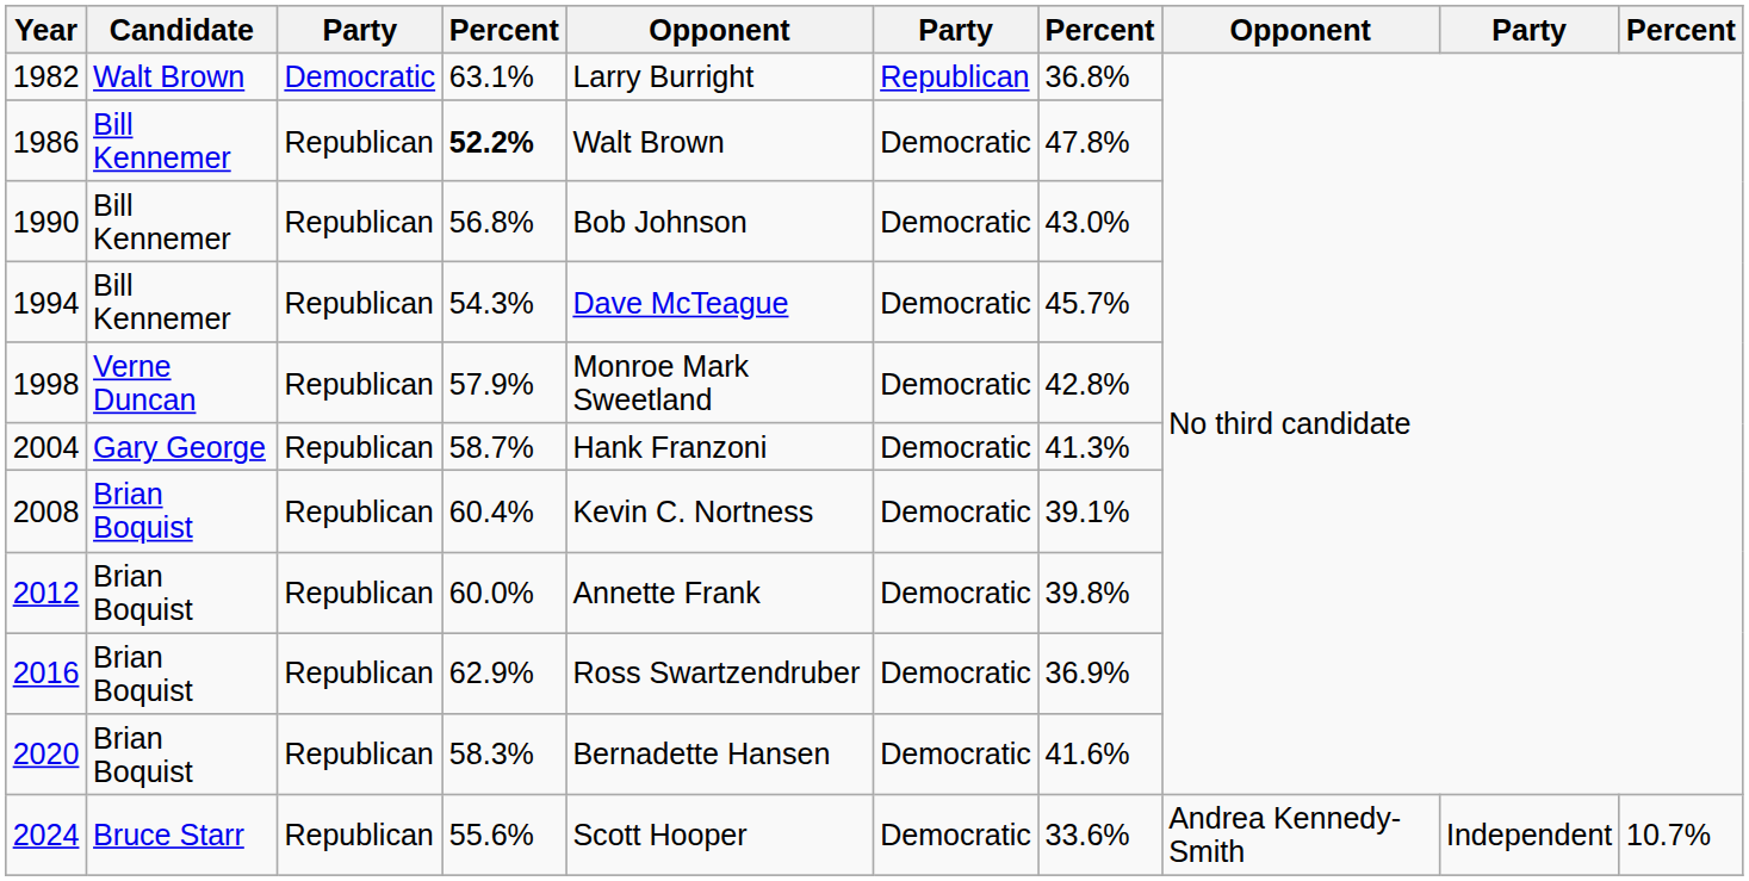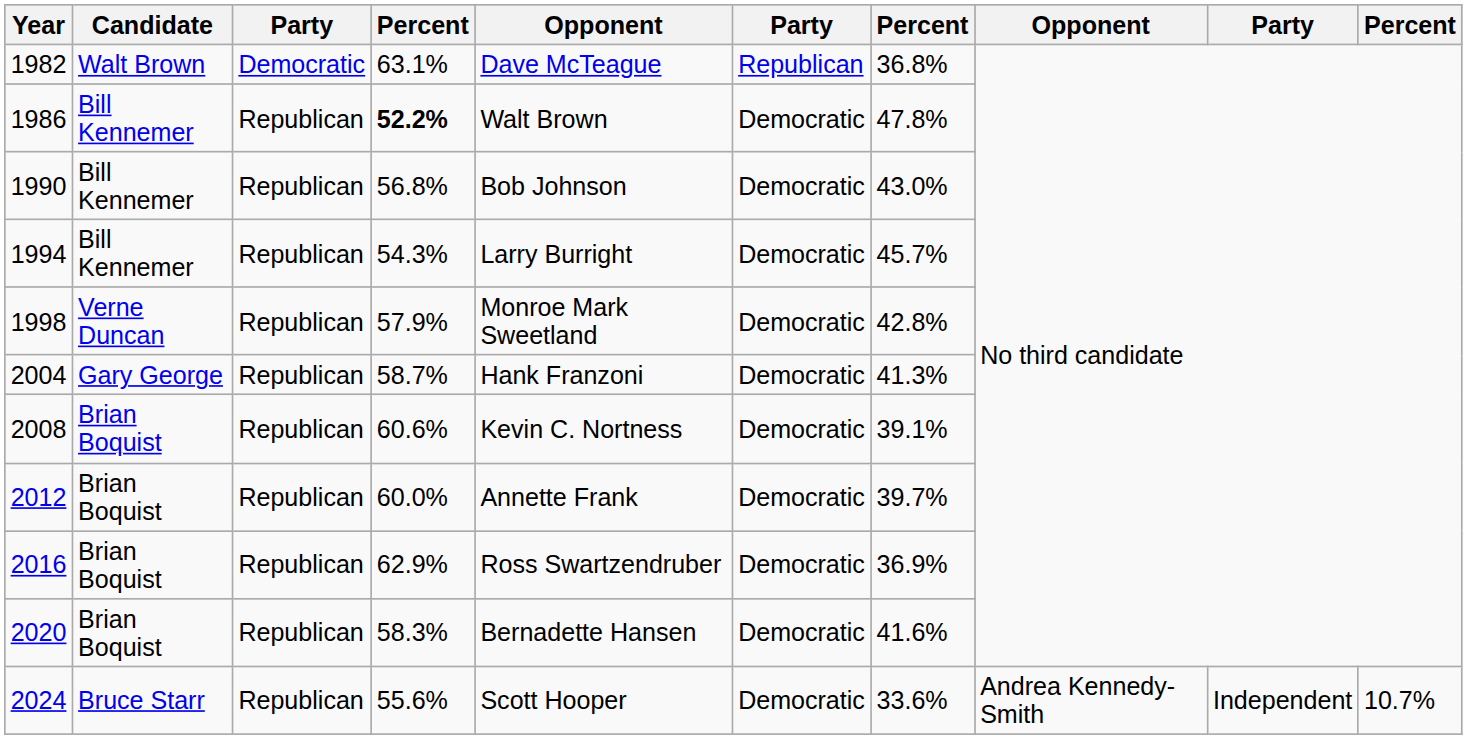 <table class="wikitable sortable" style="margin:0.5em auto; font-size:95%;">
 <tr>
 <th>Year</th>
 <th>Candidate</th>
 <th>Party</th>
 <th>Percent</th>
 <th>Opponent</th>
 <th>Party</th>
 <th>Percent</th>
 <th>Opponent</th>
 <th>Party</th>
 <th>Percent</th>
 </tr>
 <tr>
 <td>1982</td>
 <td><a href='#'>Walt Brown</a></td>
 <td><a href='#'>Democratic</a></td>
 <td>63.1%</td>
-<td>Larry Burright</td>
+<td><a href='#'>Dave McTeague</a></td>
 <td><a href='#'>Republican</a></td>
 <td>36.8%</td>
 <td colspan=3 rowspan=10>No third candidate</td>
 </tr>
 <tr>
 <td>1986</td>
 <td><a href='#'>Bill Kennemer</a></td>
 <td>Republican</td>
 <td><strong>52.2%</strong></td>
 <td>Walt Brown</td>
 <td>Democratic</td>
 <td>47.8%</td>
 </tr>
 <tr>
 <td>1990</td>
 <td>Bill Kennemer</td>
 <td>Republican</td>
 <td>56.8%</td>
 <td>Bob Johnson</td>
 <td>Democratic</td>
 <td>43.0%</td>
 </tr>
 <tr>
 <td>1994</td>
 <td>Bill Kennemer</td>
 <td>Republican</td>
 <td>54.3%</td>
-<td><a href='#'>Dave McTeague</a></td>
+<td>Larry Burright</td>
 <td>Democratic</td>
 <td>45.7%</td>
 </tr>
 <tr>
 <td>1998</td>
 <td><a href='#'>Verne Duncan</a></td>
 <td>Republican</td>
 <td>57.9%</td>
 <td>Monroe Mark Sweetland</td>
 <td>Democratic</td>
 <td>42.8%</td>
 </tr>
 <tr>
 <td>2004</td>
 <td><a href='#'>Gary George</a></td>
 <td>Republican</td>
 <td>58.7%</td>
 <td>Hank Franzoni</td>
 <td>Democratic</td>
 <td>41.3%</td>
 </tr>
 <tr>
 <td>2008</td>
 <td><a href='#'>Brian Boquist</a></td>
 <td>Republican</td>
-<td>60.4%</td>
+<td>60.6%</td>
 <td>Kevin C. Nortness</td>
 <td>Democratic</td>
 <td>39.1%</td>
 </tr>
 <tr>
 <td><a href='#'>2012</a></td>
 <td>Brian Boquist</td>
 <td>Republican</td>
 <td>60.0%</td>
 <td>Annette Frank</td>
 <td>Democratic</td>
-<td>39.8%</td>
+<td>39.7%</td>
 </tr>
 <tr>
 <td><a href='#'>2016</a></td>
 <td>Brian Boquist</td>
 <td>Republican</td>
 <td>62.9%</td>
 <td>Ross Swartzendruber</td>
 <td>Democratic</td>
 <td>36.9%</td>
 </tr>
 <tr>
 <td><a href='#'>2020</a></td>
 <td>Brian Boquist</td>
 <td>Republican</td>
 <td>58.3%</td>
 <td>Bernadette Hansen</td>
 <td>Democratic</td>
 <td>41.6%</td>
 </tr>
 <tr>
 <td><a href='#'>2024</a></td>
 <td><a href='#'>Bruce Starr</a></td>
 <td>Republican</td>
 <td>55.6%</td>
 <td>Scott Hooper</td>
 <td>Democratic</td>
 <td>33.6%</td>
 <td>Andrea Kennedy-Smith</td>
 <td>Independent</td>
 <td>10.7%</td>
 </tr>
 </table>
